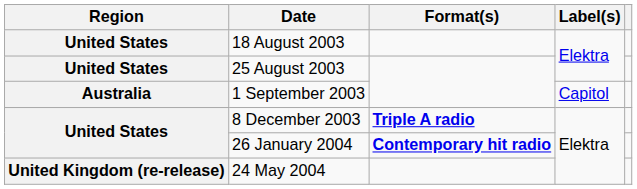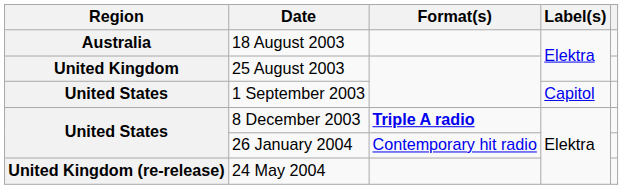 <table class="wikitable plainrowheaders">
 <tr>
 <th scope="col">Region</th>
 <th scope="col">Date</th>
 <th scope="col">Format(s)</th>
 <th scope="col">Label(s)</th>
 <th scope="col"></th>
 </tr>
 <tr>
-<th scope="row">United States</th>
+<th scope="row">Australia</th>
 <td>18 August 2003</td>
 <td></td>
 <td rowspan="2"><a href='#'>Elektra</a></td>
 <td align="center"></td>
 </tr>
 <tr>
-<th scope="row">United States</th>
+<th scope="row">United Kingdom</th>
 <td>25 August 2003</td>
 <td rowspan="2"></td>
 <td align="center"></td>
 </tr>
 <tr>
-<th scope="row">Australia</th>
+<th scope="row">United States</th>
 <td>1 September 2003</td>
 <td><a href='#'>Capitol</a></td>
 <td align="center"></td>
 </tr>
 <tr>
 <th scope="row" rowspan="2">United States</th>
 <td>8 December 2003</td>
 <td><strong><a href='#'>Triple A radio</a></strong></td>
 <td rowspan="3">Elektra</td>
 <td align="center"></td>
 </tr>
 <tr>
 <td>26 January 2004</td>
-<td><strong><a href='#'>Contemporary hit radio</a></strong></td>
+<td><a href='#'>Contemporary hit radio</a></td>
 <td align="center"></td>
 </tr>
 <tr>
 <th scope="row">United Kingdom (re-release)</th>
 <td>24 May 2004</td>
 <td></td>
 <td align="center"></td>
 </tr>
 </table>
